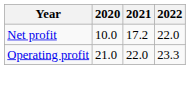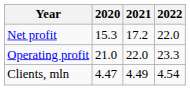 <table class="wikitable">
 <tr>
 <th>Year</th>
 <th>2020</th>
 <th>2021</th>
 <th>2022</th>
 </tr>
 <tr>
 <td><a href='#'>Net profit</a></td>
-<td>10.0</td>
+<td>15.3</td>
 <td>17.2</td>
 <td>22.0</td>
 </tr>
 <tr>
 <td><a href='#'>Operating profit</a></td>
 <td>21.0</td>
 <td>22.0</td>
 <td>23.3</td>
 </tr>
+<tr>
+<td>Clients, mln</td>
+<td>4.47</td>
+<td>4.49</td>
+<td>4.54</td>
+</tr>
 </table>
